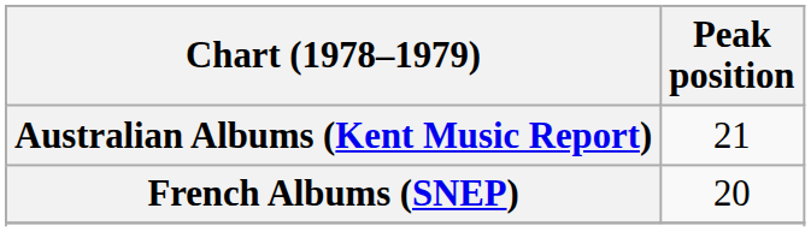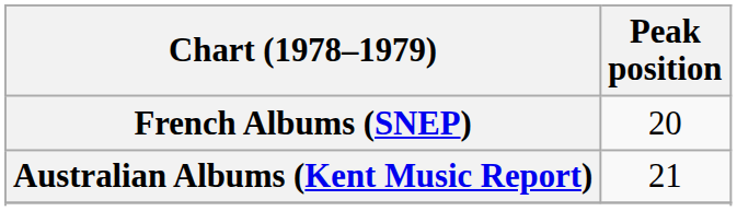 <table class="wikitable sortable plainrowheaders">
 <tr>
 <th scope="col">Chart (1978–1979)</th>
 <th scope="col">Peak<br>position</th>
 </tr>
 <tr>
+<th scope="row">French Albums (<a href='#'>SNEP</a>)</th>
+<td align="center">20</td>
+</tr>
+<tr>
 <th scope="row">Australian Albums (<a href='#'>Kent Music Report</a>)</th>
 <td align="center">21</td>
-</tr>
-<tr>
-<th scope="row">French Albums (<a href='#'>SNEP</a>)</th>
-<td align="center">20</td>
 </tr>
 <tr>
 </tr>
 <tr>
 </tr>
 <tr>
 </tr>
 <tr>
 </tr>
 <tr>
 </tr>
 </table>
